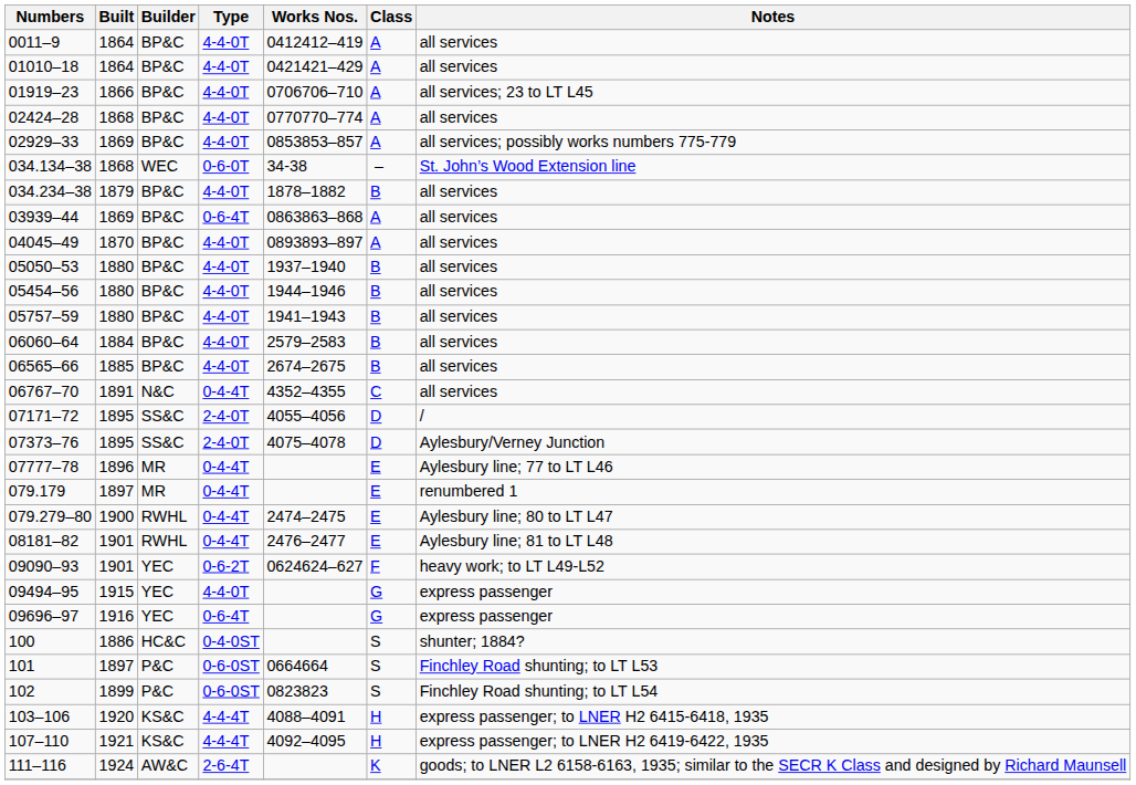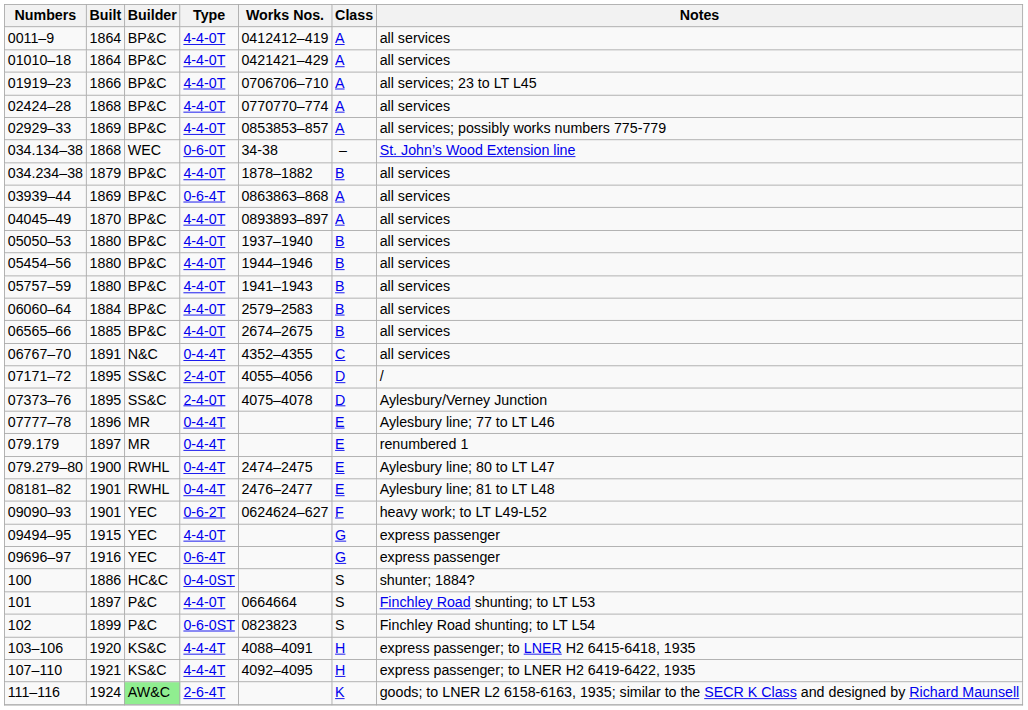 <table class="wikitable sortable">
 <tr>
 <th>Numbers</th>
 <th>Built</th>
 <th>Builder</th>
 <th>Type</th>
 <th>Works Nos.</th>
 <th>Class</th>
 <th class="unsortable">Notes</th>
 </tr>
 <tr>
 <td><span>001</span>1–9</td>
 <td>1864</td>
 <td>BP&C</td>
 <td><a href='#'>4-4-0T</a></td>
 <td><span>0412</span>412–419</td>
 <td><a href='#'>A</a></td>
 <td>all services</td>
 </tr>
 <tr>
 <td><span>010</span>10–18</td>
 <td>1864</td>
 <td>BP&C</td>
 <td><a href='#'>4-4-0T</a></td>
 <td><span>0421</span>421–429</td>
 <td><a href='#'>A</a></td>
 <td>all services</td>
 </tr>
 <tr>
 <td><span>019</span>19–23</td>
 <td>1866</td>
 <td>BP&C</td>
 <td><a href='#'>4-4-0T</a></td>
 <td><span>0706</span>706–710</td>
 <td><a href='#'>A</a></td>
 <td>all services; 23 to LT L45</td>
 </tr>
 <tr>
 <td><span>024</span>24–28</td>
 <td>1868</td>
 <td>BP&C</td>
 <td><a href='#'>4-4-0T</a></td>
 <td><span>0770</span>770–774</td>
 <td><a href='#'>A</a></td>
 <td>all services</td>
 </tr>
 <tr>
 <td><span>029</span>29–33</td>
 <td>1869</td>
 <td>BP&C</td>
 <td><a href='#'>4-4-0T</a></td>
 <td><span>0853</span>853–857</td>
 <td><a href='#'>A</a></td>
 <td>all services; possibly works numbers 775-779</td>
 </tr>
 <tr>
 <td><span>034.1</span>34–38</td>
 <td>1868</td>
 <td>WEC</td>
 <td><a href='#'>0-6-0T</a></td>
 <td>34-38</td>
 <td> –</td>
 <td><a href='#'>St. John’s Wood Extension line</a></td>
 </tr>
 <tr>
 <td><span>034.2</span>34–38</td>
 <td>1879</td>
 <td>BP&C</td>
 <td><a href='#'>4-4-0T</a></td>
 <td>1878–1882</td>
 <td><a href='#'>B</a></td>
 <td>all services</td>
 </tr>
 <tr>
 <td><span>039</span>39–44</td>
 <td>1869</td>
 <td>BP&C</td>
 <td><a href='#'>0-6-4T</a></td>
 <td><span>0863</span>863–868</td>
 <td><a href='#'>A</a></td>
 <td>all services</td>
 </tr>
 <tr>
 <td><span>040</span>45–49</td>
 <td>1870</td>
 <td>BP&C</td>
 <td><a href='#'>4-4-0T</a></td>
 <td><span>0893</span>893–897</td>
 <td><a href='#'>A</a></td>
 <td>all services</td>
 </tr>
 <tr>
 <td><span>050</span>50–53</td>
 <td>1880</td>
 <td>BP&C</td>
 <td><a href='#'>4-4-0T</a></td>
 <td>1937–1940</td>
 <td><a href='#'>B</a></td>
 <td>all services</td>
 </tr>
 <tr>
 <td><span>054</span>54–56</td>
 <td>1880</td>
 <td>BP&C</td>
 <td><a href='#'>4-4-0T</a></td>
 <td>1944–1946</td>
 <td><a href='#'>B</a></td>
 <td>all services</td>
 </tr>
 <tr>
 <td><span>057</span>57–59</td>
 <td>1880</td>
 <td>BP&C</td>
 <td><a href='#'>4-4-0T</a></td>
 <td>1941–1943</td>
 <td><a href='#'>B</a></td>
 <td>all services</td>
 </tr>
 <tr>
 <td><span>060</span>60–64</td>
 <td>1884</td>
 <td>BP&C</td>
 <td><a href='#'>4-4-0T</a></td>
 <td>2579–2583</td>
 <td><a href='#'>B</a></td>
 <td>all services</td>
 </tr>
 <tr>
 <td><span>065</span>65–66</td>
 <td>1885</td>
 <td>BP&C</td>
 <td><a href='#'>4-4-0T</a></td>
 <td>2674–2675</td>
 <td><a href='#'>B</a></td>
 <td>all services</td>
 </tr>
 <tr>
 <td><span>067</span>67–70</td>
 <td>1891</td>
 <td>N&C</td>
 <td><a href='#'>0-4-4T</a></td>
 <td>4352–4355</td>
 <td><a href='#'>C</a></td>
 <td>all services</td>
 </tr>
 <tr>
 <td><span>071</span>71–72</td>
 <td>1895</td>
 <td>SS&C</td>
 <td><a href='#'>2-4-0T</a></td>
 <td>4055–4056</td>
 <td><a href='#'>D</a></td>
 <td>/</td>
 </tr>
 <tr>
 <td><span>073</span>73–76</td>
 <td>1895</td>
 <td>SS&C</td>
 <td><a href='#'>2-4-0T</a></td>
 <td>4075–4078</td>
 <td><a href='#'>D</a></td>
 <td>Aylesbury/Verney Junction</td>
 </tr>
 <tr>
 <td><span>077</span>77–78</td>
 <td>1896</td>
 <td>MR</td>
 <td><a href='#'>0-4-4T</a></td>
 <td></td>
 <td><a href='#'>E</a></td>
 <td>Aylesbury line; 77 to LT L46</td>
 </tr>
 <tr>
 <td><span>079.1</span>79</td>
 <td>1897</td>
 <td>MR</td>
 <td><a href='#'>0-4-4T</a></td>
 <td></td>
 <td><a href='#'>E</a></td>
 <td>renumbered 1</td>
 </tr>
 <tr>
 <td><span>079.2</span>79–80</td>
 <td>1900</td>
 <td>RWHL</td>
 <td><a href='#'>0-4-4T</a></td>
 <td>2474–2475</td>
 <td><a href='#'>E</a></td>
 <td>Aylesbury line; 80 to LT L47</td>
 </tr>
 <tr>
 <td><span>081</span>81–82</td>
 <td>1901</td>
 <td>RWHL</td>
 <td><a href='#'>0-4-4T</a></td>
 <td>2476–2477</td>
 <td><a href='#'>E</a></td>
 <td>Aylesbury line; 81 to LT L48</td>
 </tr>
 <tr>
 <td><span>090</span>90–93</td>
 <td>1901</td>
 <td>YEC</td>
 <td><a href='#'>0-6-2T</a></td>
 <td><span>0624</span>624–627</td>
 <td><a href='#'>F</a></td>
 <td>heavy work; to LT L49-L52</td>
 </tr>
 <tr>
 <td><span>094</span>94–95</td>
 <td>1915</td>
 <td>YEC</td>
 <td><a href='#'>4-4-0T</a></td>
 <td></td>
 <td><a href='#'>G</a></td>
 <td>express passenger</td>
 </tr>
 <tr>
 <td><span>096</span>96–97</td>
 <td>1916</td>
 <td>YEC</td>
 <td><a href='#'>0-6-4T</a></td>
 <td></td>
 <td><a href='#'>G</a></td>
 <td>express passenger</td>
 </tr>
 <tr>
 <td>100</td>
 <td>1886</td>
 <td>HC&C</td>
 <td><a href='#'>0-4-0ST</a></td>
 <td></td>
 <td>S</td>
 <td>shunter; 1884?</td>
 </tr>
 <tr>
 <td>101</td>
 <td>1897</td>
 <td>P&C</td>
-<td><a href='#'>0-6-0ST</a></td>
+<td><a href='#'>4-4-0T</a></td>
 <td><span>0664</span>664</td>
 <td>S</td>
 <td><a href='#'>Finchley Road</a> shunting; to LT L53</td>
 </tr>
 <tr>
 <td>102</td>
 <td>1899</td>
 <td>P&C</td>
 <td><a href='#'>0-6-0ST</a></td>
 <td><span>0823</span>823</td>
 <td>S</td>
 <td>Finchley Road shunting; to LT L54</td>
 </tr>
 <tr>
 <td>103–106</td>
 <td>1920</td>
 <td>KS&C</td>
 <td><a href='#'>4-4-4T</a></td>
 <td>4088–4091</td>
 <td><a href='#'>H</a></td>
 <td>express passenger; to <a href='#'>LNER</a> H2 6415-6418, 1935</td>
 </tr>
 <tr>
 <td>107–110</td>
 <td>1921</td>
 <td>KS&C</td>
 <td><a href='#'>4-4-4T</a></td>
 <td>4092–4095</td>
 <td><a href='#'>H</a></td>
 <td>express passenger; to LNER H2 6419-6422, 1935</td>
 </tr>
 <tr>
 <td>111–116</td>
 <td>1924</td>
-<td>AW&C</td>
+<td style="background: lightgreen;">AW&C</td>
 <td><a href='#'>2-6-4T</a></td>
 <td></td>
 <td><a href='#'>K</a></td>
 <td>goods; to LNER L2 6158-6163, 1935; similar to the <a href='#'>SECR K Class</a> and designed by <a href='#'>Richard Maunsell</a></td>
 </tr>
 <tr>
 </tr>
 </table>
